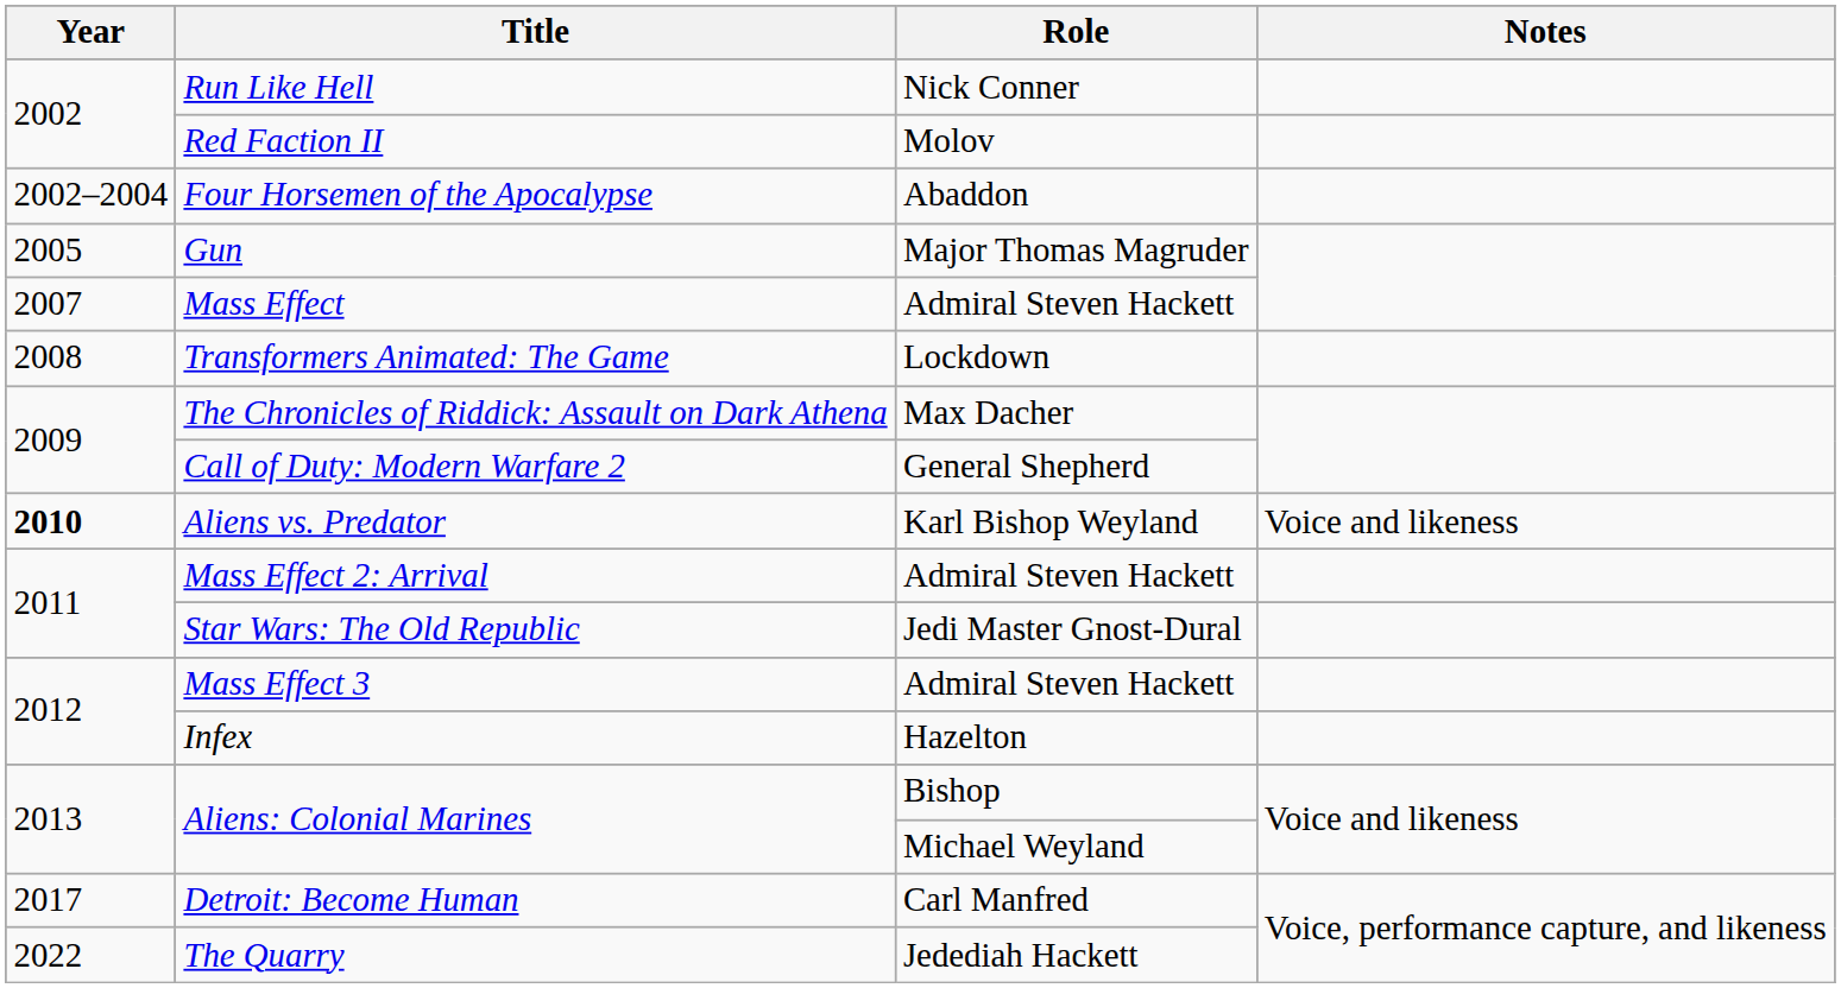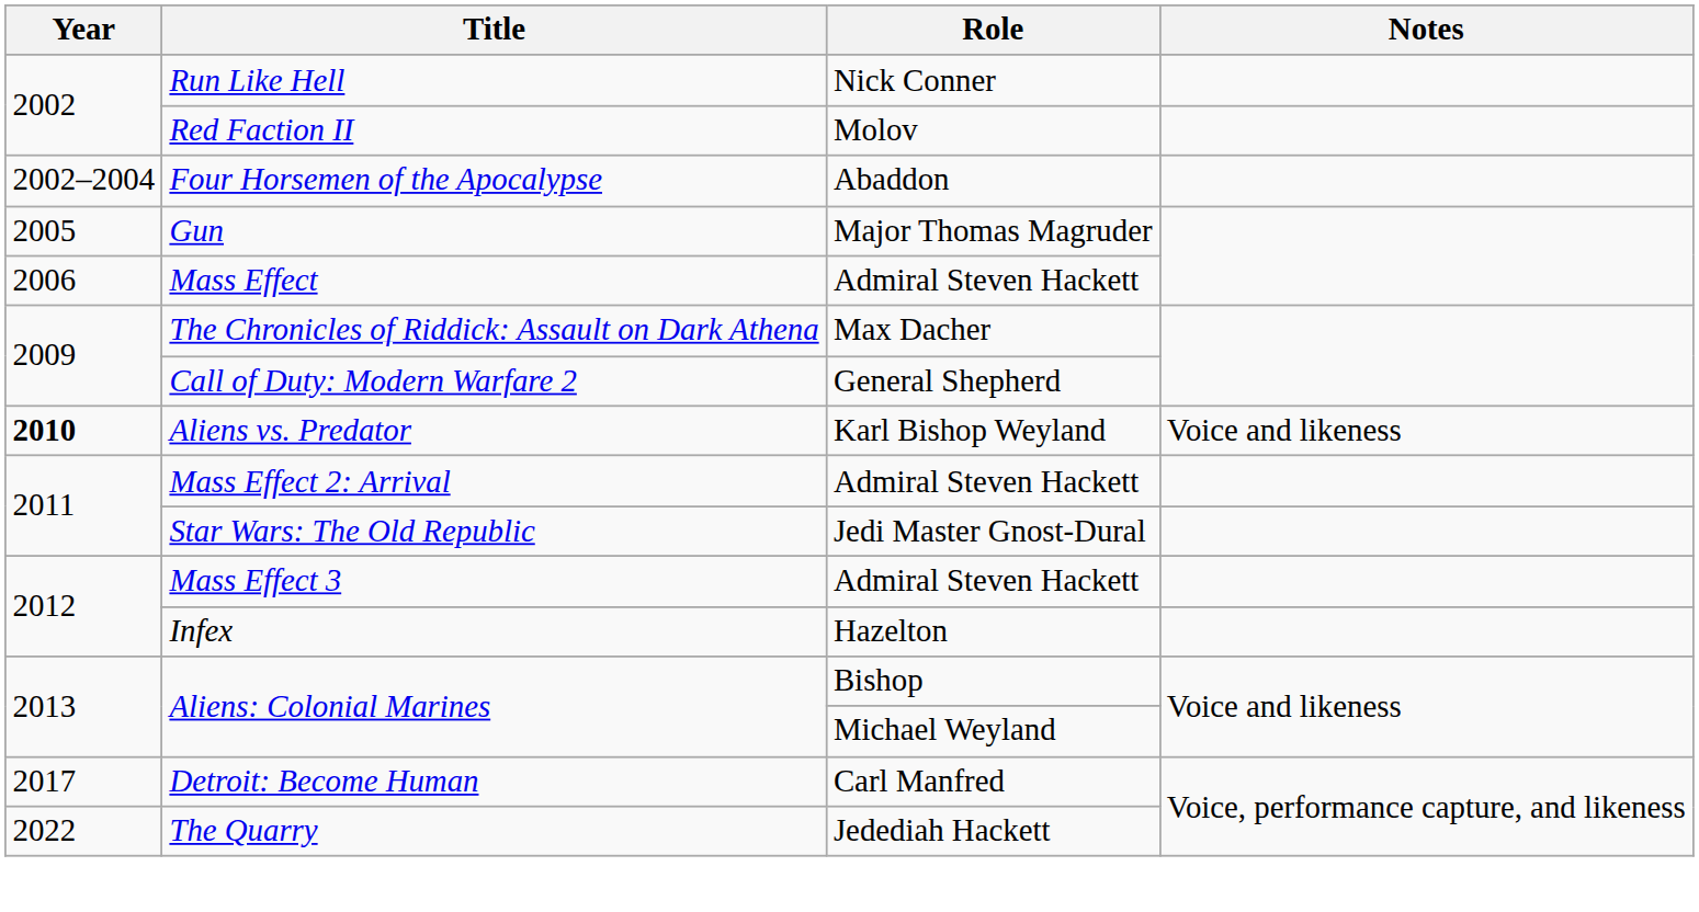 <table class="wikitable sortable">
 <tr>
 <th>Year</th>
 <th>Title</th>
 <th>Role</th>
 <th class="unsortable">Notes</th>
 </tr>
 <tr>
 <td rowspan="2">2002</td>
 <td><em><a href='#'>Run Like Hell</a></em></td>
 <td>Nick Conner</td>
 <td></td>
 </tr>
 <tr>
 <td><em><a href='#'>Red Faction II</a></em></td>
 <td>Molov</td>
 <td></td>
 </tr>
 <tr>
 <td>2002–2004</td>
 <td><em><a href='#'>Four Horsemen of the Apocalypse</a></em></td>
 <td>Abaddon</td>
 <td></td>
 </tr>
 <tr>
 <td>2005</td>
 <td><em><a href='#'>Gun</a></em></td>
 <td>Major Thomas Magruder</td>
 <td rowspan="2"></td>
 </tr>
 <tr>
-<td>2007</td>
+<td>2006</td>
 <td><em><a href='#'>Mass Effect</a></em></td>
 <td>Admiral Steven Hackett</td>
-</tr>
-<tr>
-<td>2008</td>
-<td><em><a href='#'>Transformers Animated: The Game</a></em></td>
-<td>Lockdown</td>
-<td></td>
 </tr>
 <tr>
 <td rowspan="2">2009</td>
 <td><em><a href='#'>The Chronicles of Riddick: Assault on Dark Athena</a></em></td>
 <td>Max Dacher</td>
 <td rowspan="2"></td>
 </tr>
 <tr>
 <td><em><a href='#'>Call of Duty: Modern Warfare 2</a></em></td>
 <td>General Shepherd</td>
 </tr>
 <tr>
 <td><strong>2010</strong></td>
 <td><em><a href='#'>Aliens vs. Predator</a></em></td>
 <td>Karl Bishop Weyland</td>
 <td>Voice and likeness</td>
 </tr>
 <tr>
 <td rowspan="2">2011</td>
 <td><em><a href='#'>Mass Effect 2: Arrival</a></em></td>
 <td>Admiral Steven Hackett</td>
 <td></td>
 </tr>
 <tr>
 <td><em><a href='#'>Star Wars: The Old Republic</a></em></td>
 <td>Jedi Master Gnost-Dural</td>
 <td></td>
 </tr>
 <tr>
 <td rowspan="2">2012</td>
 <td><em><a href='#'>Mass Effect 3</a></em></td>
 <td>Admiral Steven Hackett</td>
 <td></td>
 </tr>
 <tr>
 <td><em>Infex</em></td>
 <td>Hazelton</td>
 <td></td>
 </tr>
 <tr>
 <td rowspan="2">2013</td>
 <td rowspan="2"><em><a href='#'>Aliens: Colonial Marines</a></em></td>
 <td>Bishop</td>
 <td rowspan="2">Voice and likeness</td>
 </tr>
 <tr>
 <td>Michael Weyland</td>
 </tr>
 <tr>
 <td>2017</td>
 <td><em><a href='#'>Detroit: Become Human</a></em></td>
 <td>Carl Manfred</td>
 <td rowspan="2">Voice, performance capture, and likeness</td>
 </tr>
 <tr>
 <td>2022</td>
 <td><em><a href='#'>The Quarry</a></em></td>
 <td>Jedediah Hackett</td>
 </tr>
 </table>
